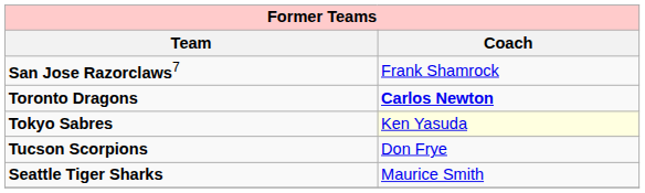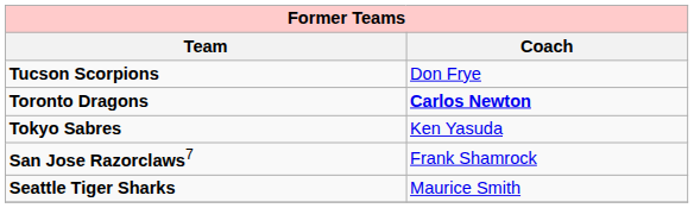 <table class="wikitable" style="width: 50%">
 <tr>
 <td bgcolor="#FFCBCB" align="center" colspan="2"><strong>Former Teams</strong></td>
 </tr>
 <tr>
 <th>Team</th>
 <th>Coach</th>
 </tr>
 <tr>
-<td><strong>San Jose Razorclaws</strong><sup>7</sup></td>
-<td><a href='#'>Frank Shamrock</a></td>
+<td><strong>Tucson Scorpions</strong></td>
+<td><a href='#'>Don Frye</a></td>
 </tr>
 <tr>
 <td><strong>Toronto Dragons</strong></td>
 <td><strong><a href='#'>Carlos Newton</a></strong></td>
 </tr>
 <tr>
 <td><strong>Tokyo Sabres</strong></td>
-<td style="background: lightyellow;"><a href='#'>Ken Yasuda</a></td>
+<td><a href='#'>Ken Yasuda</a></td>
 </tr>
 <tr>
-<td><strong>Tucson Scorpions</strong></td>
-<td><a href='#'>Don Frye</a></td>
+<td><strong>San Jose Razorclaws</strong><sup>7</sup></td>
+<td><a href='#'>Frank Shamrock</a></td>
 </tr>
 <tr>
 <td><strong>Seattle Tiger Sharks</strong></td>
 <td><a href='#'>Maurice Smith</a></td>
 </tr>
 <tr>
 </tr>
 </table>
